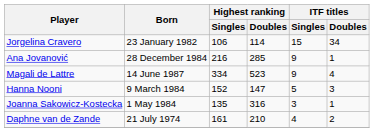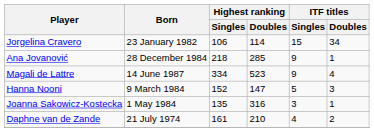 <table class=wikitable style=font-size:97%>
 <tr>
 <th rowspan="2">Player</th>
 <th rowspan="2">Born</th>
 <th colspan="2">Highest ranking</th>
 <th colspan="2">ITF titles</th>
 </tr>
 <tr>
 <th>Singles</th>
 <th>Doubles</th>
 <th>Singles</th>
 <th>Doubles</th>
 </tr>
 <tr>
 <td> <a href='#'>Jorgelina Cravero</a></td>
 <td>23 January 1982</td>
 <td>106</td>
 <td>114</td>
 <td>15</td>
 <td>34</td>
 </tr>
 <tr>
 <td> <a href='#'>Ana Jovanović</a></td>
 <td>28 December 1984</td>
-<td>216</td>
+<td>218</td>
 <td>285</td>
 <td>9</td>
 <td>1</td>
 </tr>
 <tr>
 <td> <a href='#'>Magali de Lattre</a></td>
 <td>14 June 1987</td>
 <td>334</td>
 <td>523</td>
 <td>9</td>
 <td>4</td>
 </tr>
 <tr>
 <td> <a href='#'>Hanna Nooni</a></td>
 <td>9 March 1984</td>
 <td>152</td>
 <td>147</td>
 <td>5</td>
 <td>3</td>
 </tr>
 <tr>
 <td> <a href='#'>Joanna Sakowicz-Kostecka</a></td>
 <td>1 May 1984</td>
 <td>135</td>
 <td>316</td>
 <td>3</td>
 <td>1</td>
 </tr>
 <tr>
 <td> <a href='#'>Daphne van de Zande</a></td>
 <td>21 July 1974</td>
 <td>161</td>
 <td>210</td>
 <td>4</td>
 <td>2</td>
 </tr>
 <tr>
 </tr>
 </table>
